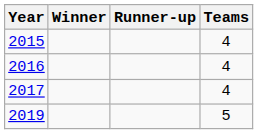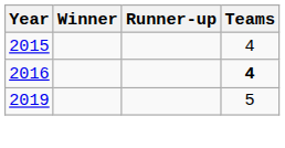 <table class="wikitable">
 <tr>
 <th>Year</th>
 <th>Winner</th>
 <th>Runner-up</th>
 <th>Teams</th>
 </tr>
 <tr>
 <td><a href='#'>2015</a></td>
 <td></td>
 <td></td>
 <td align=center>4</td>
 </tr>
 <tr>
 <td><a href='#'>2016</a></td>
 <td></td>
 <td></td>
-<td align=center>4</td>
-</tr>
-<tr>
-<td><a href='#'>2017</a></td>
-<td></td>
-<td></td>
-<td align=center>4</td>
+<td align=center><strong>4</strong></td>
 </tr>
 <tr>
 <td><a href='#'>2019</a></td>
 <td></td>
 <td></td>
 <td align=center>5</td>
 </tr>
 </table>
